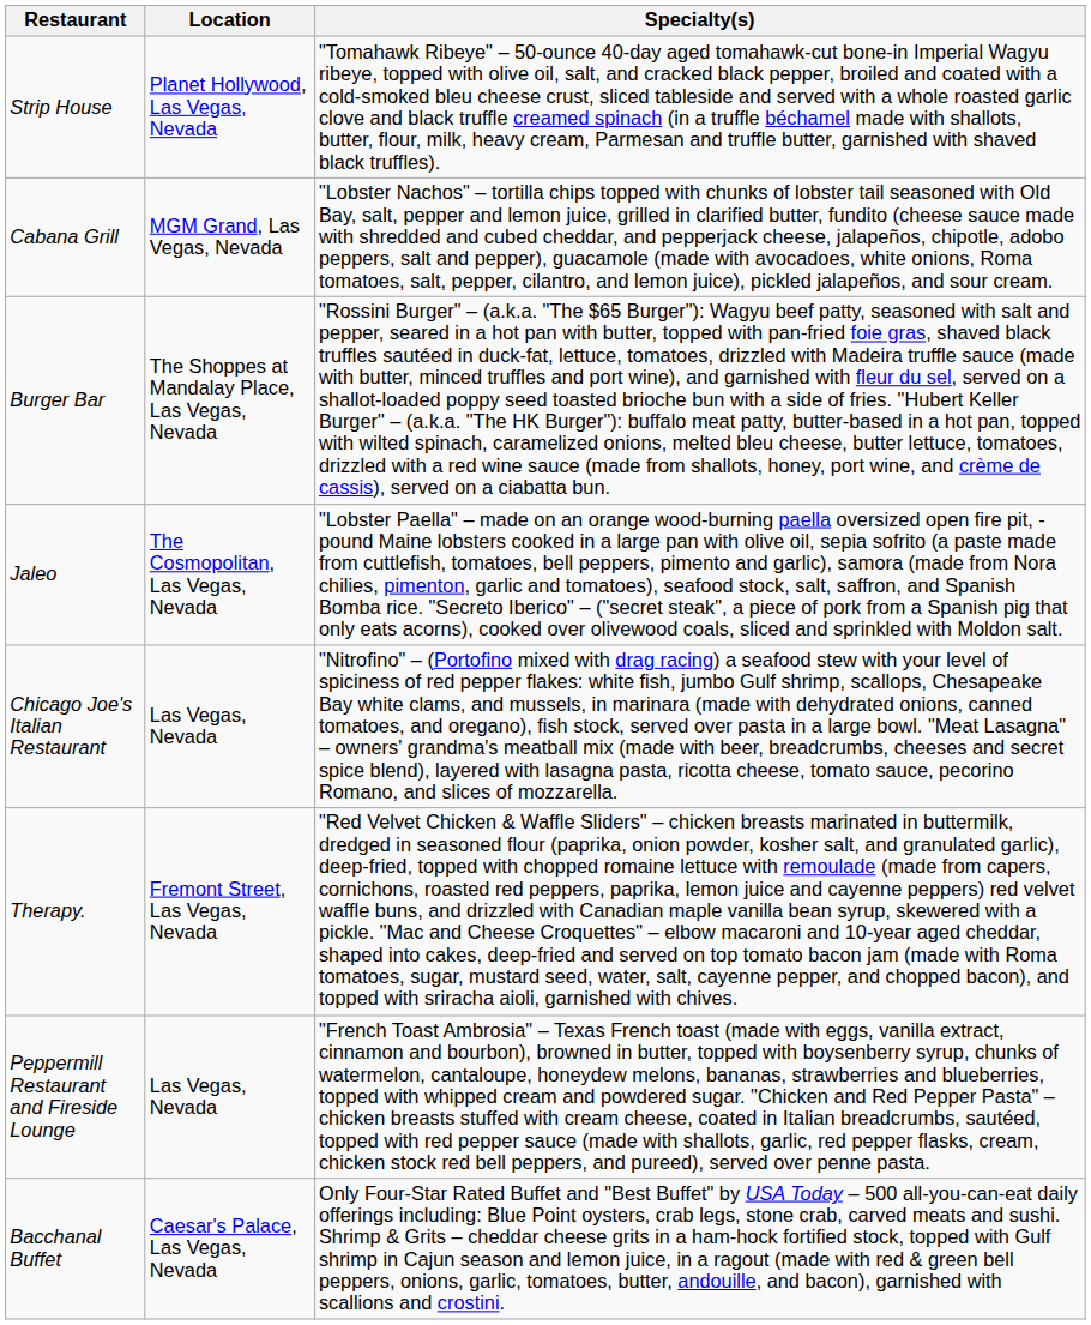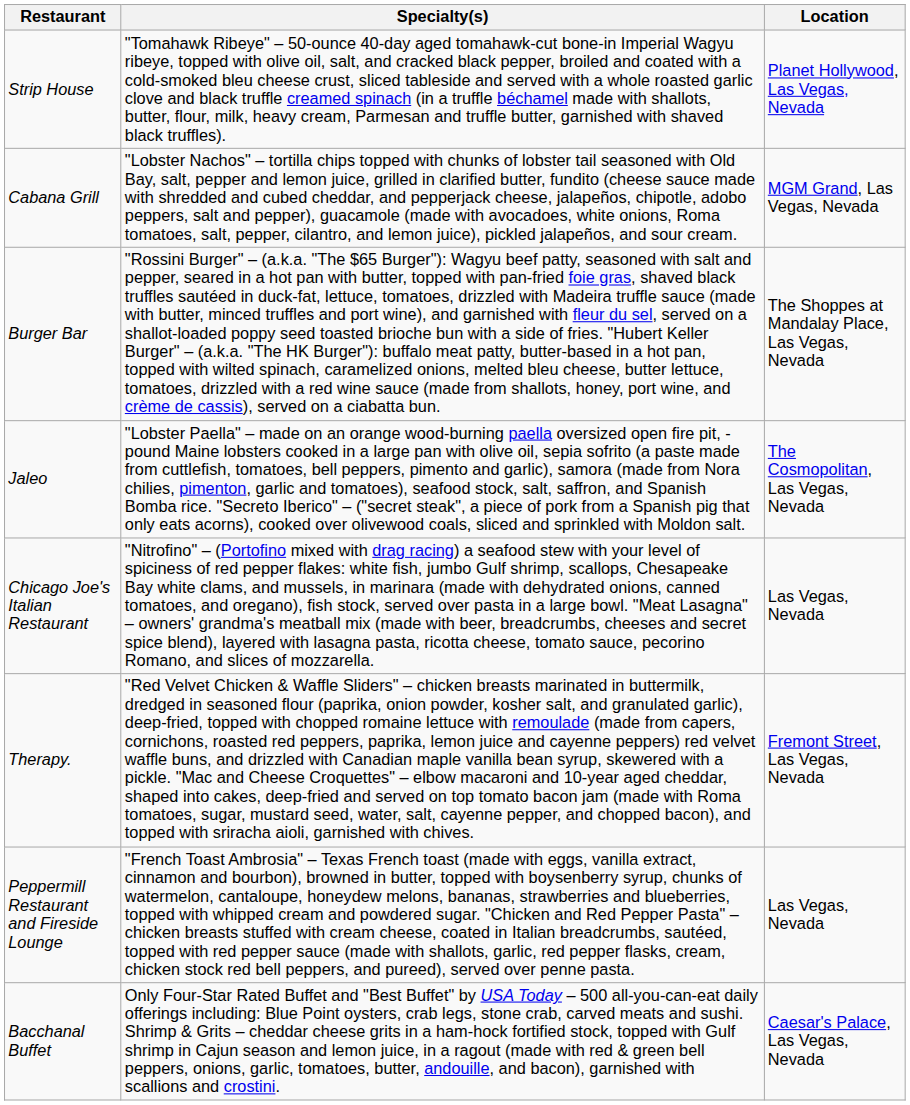 <table class="wikitable" style="width:100%;">
 <tr>
 <th>Restaurant</th>
+<th>Specialty(s)</th>
 <th>Location</th>
-<th>Specialty(s)</th>
 </tr>
 <tr>
 <td><em>Strip House</em></td>
+<td>"Tomahawk Ribeye" – 50-ounce 40-day aged tomahawk-cut bone-in Imperial Wagyu ribeye, topped with olive oil, salt, and cracked black pepper, broiled and coated with a cold-smoked bleu cheese crust, sliced tableside and served with a whole roasted garlic clove and black truffle <a href='#'>creamed spinach</a> (in a truffle <a href='#'>béchamel</a> made with shallots, butter, flour, milk, heavy cream, Parmesan and truffle butter, garnished with shaved black truffles).</td>
 <td><a href='#'>Planet Hollywood</a>, <a href='#'>Las Vegas, Nevada</a></td>
-<td>"Tomahawk Ribeye" – 50-ounce 40-day aged tomahawk-cut bone-in Imperial Wagyu ribeye, topped with olive oil, salt, and cracked black pepper, broiled and coated with a cold-smoked bleu cheese crust, sliced tableside and served with a whole roasted garlic clove and black truffle <a href='#'>creamed spinach</a> (in a truffle <a href='#'>béchamel</a> made with shallots, butter, flour, milk, heavy cream, Parmesan and truffle butter, garnished with shaved black truffles).</td>
 </tr>
 <tr>
 <td><em>Cabana Grill</em></td>
+<td>"Lobster Nachos" – tortilla chips topped with chunks of lobster tail seasoned with Old Bay, salt, pepper and lemon juice, grilled in clarified butter, fundito (cheese sauce made with shredded and cubed cheddar, and pepperjack cheese, jalapeños, chipotle, adobo peppers, salt and pepper), guacamole (made with avocadoes, white onions, Roma tomatoes, salt, pepper, cilantro, and lemon juice), pickled jalapeños, and sour cream.</td>
 <td><a href='#'>MGM Grand</a>, Las Vegas, Nevada</td>
-<td>"Lobster Nachos" – tortilla chips topped with chunks of lobster tail seasoned with Old Bay, salt, pepper and lemon juice, grilled in clarified butter, fundito (cheese sauce made with shredded and cubed cheddar, and pepperjack cheese, jalapeños, chipotle, adobo peppers, salt and pepper), guacamole (made with avocadoes, white onions, Roma tomatoes, salt, pepper, cilantro, and lemon juice), pickled jalapeños, and sour cream.</td>
 </tr>
 <tr>
 <td><em>Burger Bar</em></td>
+<td>"Rossini Burger" – (a.k.a. "The $65 Burger"): Wagyu beef patty, seasoned with salt and pepper, seared in a hot pan with butter, topped with pan-fried <a href='#'>foie gras</a>, shaved black truffles sautéed in duck-fat, lettuce, tomatoes, drizzled with Madeira truffle sauce (made with butter, minced truffles and port wine), and garnished with <a href='#'>fleur du sel</a>, served on a shallot-loaded poppy seed toasted brioche bun with a side of fries.  "Hubert Keller Burger" – (a.k.a. "The HK Burger"): buffalo meat patty, butter-based in a hot pan, topped with wilted spinach, caramelized onions, melted bleu cheese, butter lettuce, tomatoes, drizzled with a red wine sauce (made from shallots, honey, port wine, and <a href='#'>crème de cassis</a>), served on a ciabatta bun.</td>
 <td>The Shoppes at Mandalay Place, Las Vegas, Nevada</td>
-<td>"Rossini Burger" – (a.k.a. "The $65 Burger"): Wagyu beef patty, seasoned with salt and pepper, seared in a hot pan with butter, topped with pan-fried <a href='#'>foie gras</a>, shaved black truffles sautéed in duck-fat, lettuce, tomatoes, drizzled with Madeira truffle sauce (made with butter, minced truffles and port wine), and garnished with <a href='#'>fleur du sel</a>, served on a shallot-loaded poppy seed toasted brioche bun with a side of fries.  "Hubert Keller Burger" – (a.k.a. "The HK Burger"): buffalo meat patty, butter-based in a hot pan, topped with wilted spinach, caramelized onions, melted bleu cheese, butter lettuce, tomatoes, drizzled with a red wine sauce (made from shallots, honey, port wine, and <a href='#'>crème de cassis</a>), served on a ciabatta bun.</td>
 </tr>
 <tr>
 <td><em>Jaleo</em></td>
+<td>"Lobster Paella" – made on an orange wood-burning <a href='#'>paella</a> oversized open fire pit, -pound Maine lobsters cooked in a large pan with olive oil, sepia sofrito (a paste made from cuttlefish, tomatoes, bell peppers, pimento and garlic), samora (made from Nora chilies, <a href='#'>pimenton</a>, garlic and tomatoes), seafood stock, salt, saffron, and Spanish Bomba rice. "Secreto Iberico" – ("secret steak", a piece of pork from a Spanish pig that only eats acorns), cooked over olivewood coals, sliced and sprinkled with Moldon salt.</td>
 <td><a href='#'>The Cosmopolitan</a>, Las Vegas, Nevada</td>
-<td>"Lobster Paella" – made on an orange wood-burning <a href='#'>paella</a> oversized open fire pit, -pound Maine lobsters cooked in a large pan with olive oil, sepia sofrito (a paste made from cuttlefish, tomatoes, bell peppers, pimento and garlic), samora (made from Nora chilies, <a href='#'>pimenton</a>, garlic and tomatoes), seafood stock, salt, saffron, and Spanish Bomba rice. "Secreto Iberico" – ("secret steak", a piece of pork from a Spanish pig that only eats acorns), cooked over olivewood coals, sliced and sprinkled with Moldon salt.</td>
 </tr>
 <tr>
 <td><em>Chicago Joe's Italian Restaurant</em></td>
+<td>"Nitrofino" – (<a href='#'>Portofino</a> mixed with <a href='#'>drag racing</a>) a seafood stew with your level of spiciness of red pepper flakes:  white fish, jumbo Gulf shrimp, scallops, Chesapeake Bay white clams, and mussels, in marinara (made with dehydrated onions, canned tomatoes, and oregano), fish stock, served over pasta in a large bowl. "Meat Lasagna" – owners' grandma's meatball mix (made with beer, breadcrumbs, cheeses and secret spice blend), layered with lasagna pasta, ricotta cheese, tomato sauce, pecorino Romano, and slices of mozzarella.</td>
 <td>Las Vegas, Nevada</td>
-<td>"Nitrofino" – (<a href='#'>Portofino</a> mixed with <a href='#'>drag racing</a>) a seafood stew with your level of spiciness of red pepper flakes:  white fish, jumbo Gulf shrimp, scallops, Chesapeake Bay white clams, and mussels, in marinara (made with dehydrated onions, canned tomatoes, and oregano), fish stock, served over pasta in a large bowl. "Meat Lasagna" – owners' grandma's meatball mix (made with beer, breadcrumbs, cheeses and secret spice blend), layered with lasagna pasta, ricotta cheese, tomato sauce, pecorino Romano, and slices of mozzarella.</td>
 </tr>
 <tr>
 <td><em>Therapy.</em></td>
+<td>"Red Velvet Chicken & Waffle Sliders" – chicken breasts marinated in buttermilk, dredged in seasoned flour (paprika, onion powder, kosher salt, and granulated garlic), deep-fried, topped with chopped romaine lettuce with <a href='#'>remoulade</a> (made from capers, cornichons, roasted red peppers, paprika, lemon juice and cayenne peppers) red velvet waffle buns, and drizzled with Canadian maple vanilla bean syrup, skewered with a pickle. "Mac and Cheese Croquettes" – elbow macaroni and 10-year aged cheddar, shaped into cakes, deep-fried and served on top tomato bacon jam (made with Roma tomatoes, sugar, mustard seed, water, salt, cayenne pepper, and chopped bacon), and topped with sriracha aioli, garnished with chives.</td>
 <td><a href='#'>Fremont Street</a>, Las Vegas, Nevada</td>
-<td>"Red Velvet Chicken & Waffle Sliders" – chicken breasts marinated in buttermilk, dredged in seasoned flour (paprika, onion powder, kosher salt, and granulated garlic), deep-fried, topped with chopped romaine lettuce with <a href='#'>remoulade</a> (made from capers, cornichons, roasted red peppers, paprika, lemon juice and cayenne peppers) red velvet waffle buns, and drizzled with Canadian maple vanilla bean syrup, skewered with a pickle. "Mac and Cheese Croquettes" – elbow macaroni and 10-year aged cheddar, shaped into cakes, deep-fried and served on top tomato bacon jam (made with Roma tomatoes, sugar, mustard seed, water, salt, cayenne pepper, and chopped bacon), and topped with sriracha aioli, garnished with chives.</td>
 </tr>
 <tr>
 <td><em>Peppermill Restaurant and Fireside Lounge</em></td>
+<td>"French Toast Ambrosia" – Texas French toast (made with eggs, vanilla extract, cinnamon and bourbon), browned in butter, topped with boysenberry syrup, chunks of watermelon, cantaloupe, honeydew melons, bananas, strawberries and blueberries, topped with whipped cream and powdered sugar. "Chicken and Red Pepper Pasta" – chicken breasts stuffed with cream cheese, coated in Italian breadcrumbs, sautéed, topped with red pepper sauce (made with shallots, garlic, red pepper flasks, cream, chicken stock red bell peppers, and pureed), served over penne pasta.</td>
 <td>Las Vegas, Nevada</td>
-<td>"French Toast Ambrosia" – Texas French toast (made with eggs, vanilla extract, cinnamon and bourbon), browned in butter, topped with boysenberry syrup, chunks of watermelon, cantaloupe, honeydew melons, bananas, strawberries and blueberries, topped with whipped cream and powdered sugar. "Chicken and Red Pepper Pasta" – chicken breasts stuffed with cream cheese, coated in Italian breadcrumbs, sautéed, topped with red pepper sauce (made with shallots, garlic, red pepper flasks, cream, chicken stock red bell peppers, and pureed), served over penne pasta.</td>
 </tr>
 <tr>
 <td><em>Bacchanal Buffet</em></td>
+<td>Only Four-Star Rated Buffet and "Best Buffet" by <em><a href='#'>USA Today</a></em> – 500 all-you-can-eat daily offerings including: Blue Point oysters, crab legs, stone crab, carved meats and sushi. Shrimp & Grits – cheddar cheese grits in a ham-hock fortified stock, topped with Gulf shrimp in Cajun season and lemon juice, in a ragout (made with red & green bell peppers, onions, garlic, tomatoes, butter, <a href='#'>andouille</a>, and bacon), garnished with scallions and <a href='#'>crostini</a>.</td>
 <td><a href='#'>Caesar's Palace</a>, Las Vegas, Nevada</td>
-<td>Only Four-Star Rated Buffet and "Best Buffet" by <em><a href='#'>USA Today</a></em> – 500 all-you-can-eat daily offerings including: Blue Point oysters, crab legs, stone crab, carved meats and sushi. Shrimp & Grits – cheddar cheese grits in a ham-hock fortified stock, topped with Gulf shrimp in Cajun season and lemon juice, in a ragout (made with red & green bell peppers, onions, garlic, tomatoes, butter, <a href='#'>andouille</a>, and bacon), garnished with scallions and <a href='#'>crostini</a>.</td>
 </tr>
 </table>
